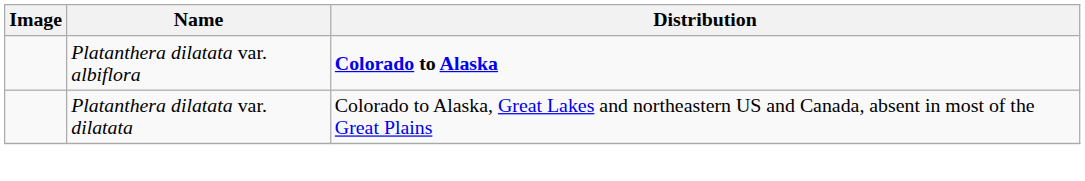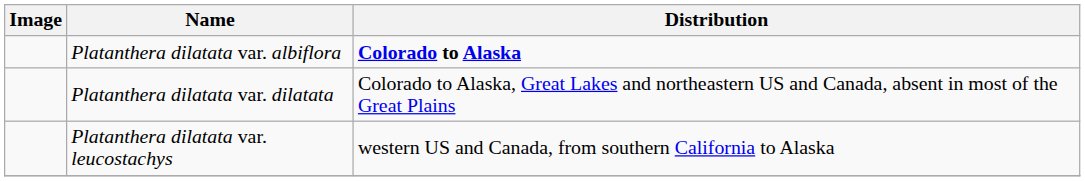 <table class="wikitable">
 <tr>
 <th>Image</th>
 <th>Name</th>
 <th>Distribution</th>
 </tr>
 <tr>
 <td></td>
 <td><em>Platanthera dilatata</em> var. <em>albiflora</em></td>
 <td><strong><a href='#'>Colorado</a> to <a href='#'>Alaska</a></strong></td>
 </tr>
 <tr>
 <td></td>
 <td><em>Platanthera dilatata</em> var. <em>dilatata</em></td>
 <td>Colorado to Alaska, <a href='#'>Great Lakes</a> and northeastern US and Canada, absent in most of the <a href='#'>Great Plains</a></td>
 </tr>
 <tr>
+<td></td>
+<td><em>Platanthera dilatata</em> var. <em>leucostachys</em></td>
+<td>western US and Canada, from southern <a href='#'>California</a> to Alaska</td>
+</tr>
+<tr>
 </tr>
 </table>
